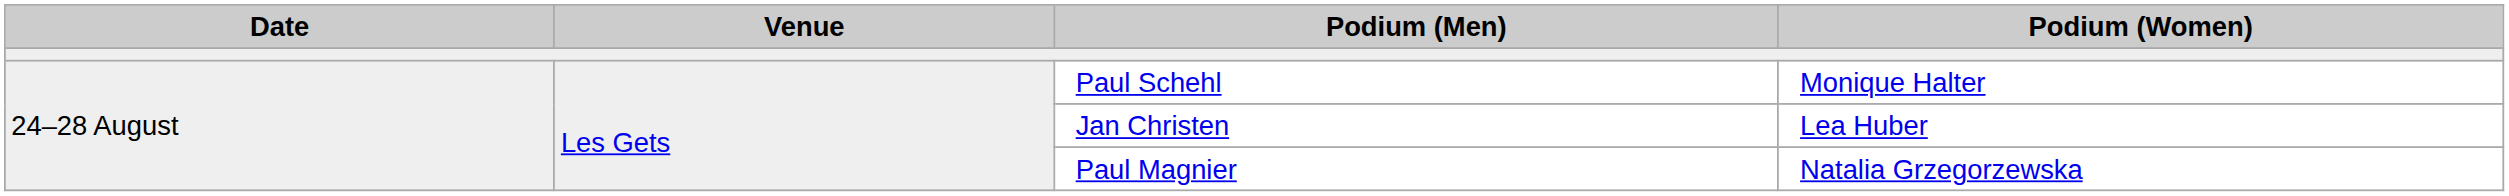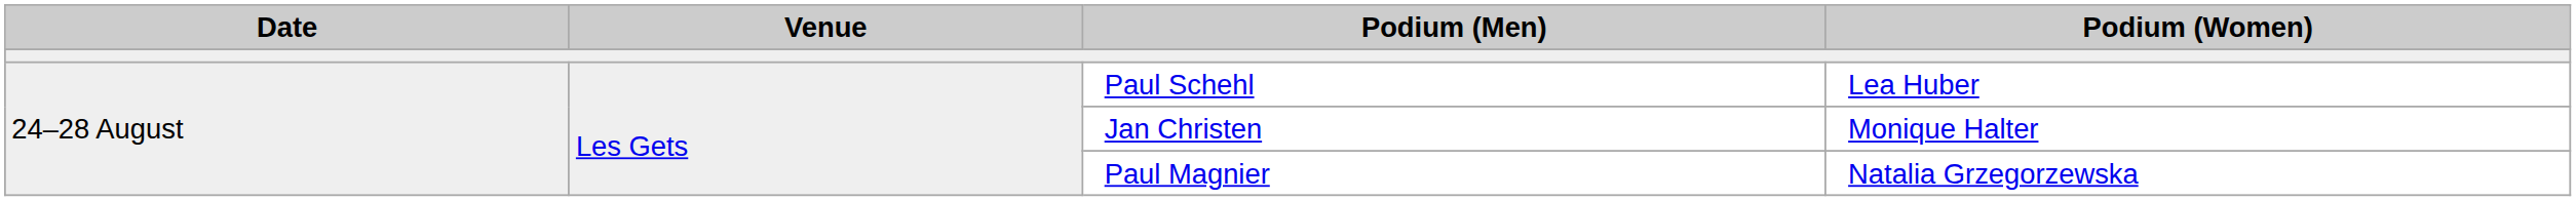 <table class="wikitable" width=70% bgcolor="#f7f8ff" cellpadding="3" cellspacing="0" border="1" style="font-size: 95%; border: gray solid 1px; border-collapse: collapse;">
 <tr bgcolor="#CCCCCC">
 <td align="center"><strong>Date</strong></td>
 <td width=20% align="center"><strong>Venue</strong></td>
 <td width=29% align="center"><strong>Podium (Men)</strong></td>
 <td width=29% align="center"><strong>Podium (Women)</strong></td>
 </tr>
 <tr bgcolor="#EFEFEF">
 <td colspan=4></td>
 </tr>
 <tr bgcolor="#EFEFEF">
 <td rowspan=3>24–28 August</td>
 <td rowspan=3><br><a href='#'>Les Gets</a></td>
 <td bgcolor="#ffffff">    <a href='#'>Paul Schehl</a></td>
-<td bgcolor="#ffffff">    <a href='#'>Monique Halter</a></td>
+<td bgcolor="#ffffff">    <a href='#'>Lea Huber</a></td>
 </tr>
 <tr>
 <td bgcolor="#ffffff">    <a href='#'>Jan Christen</a></td>
-<td bgcolor="#ffffff">    <a href='#'>Lea Huber</a></td>
+<td bgcolor="#ffffff">    <a href='#'>Monique Halter</a></td>
 </tr>
 <tr>
 <td bgcolor="#ffffff">    <a href='#'>Paul Magnier</a></td>
 <td bgcolor="#ffffff">    <a href='#'>Natalia Grzegorzewska</a></td>
 </tr>
 </table>
